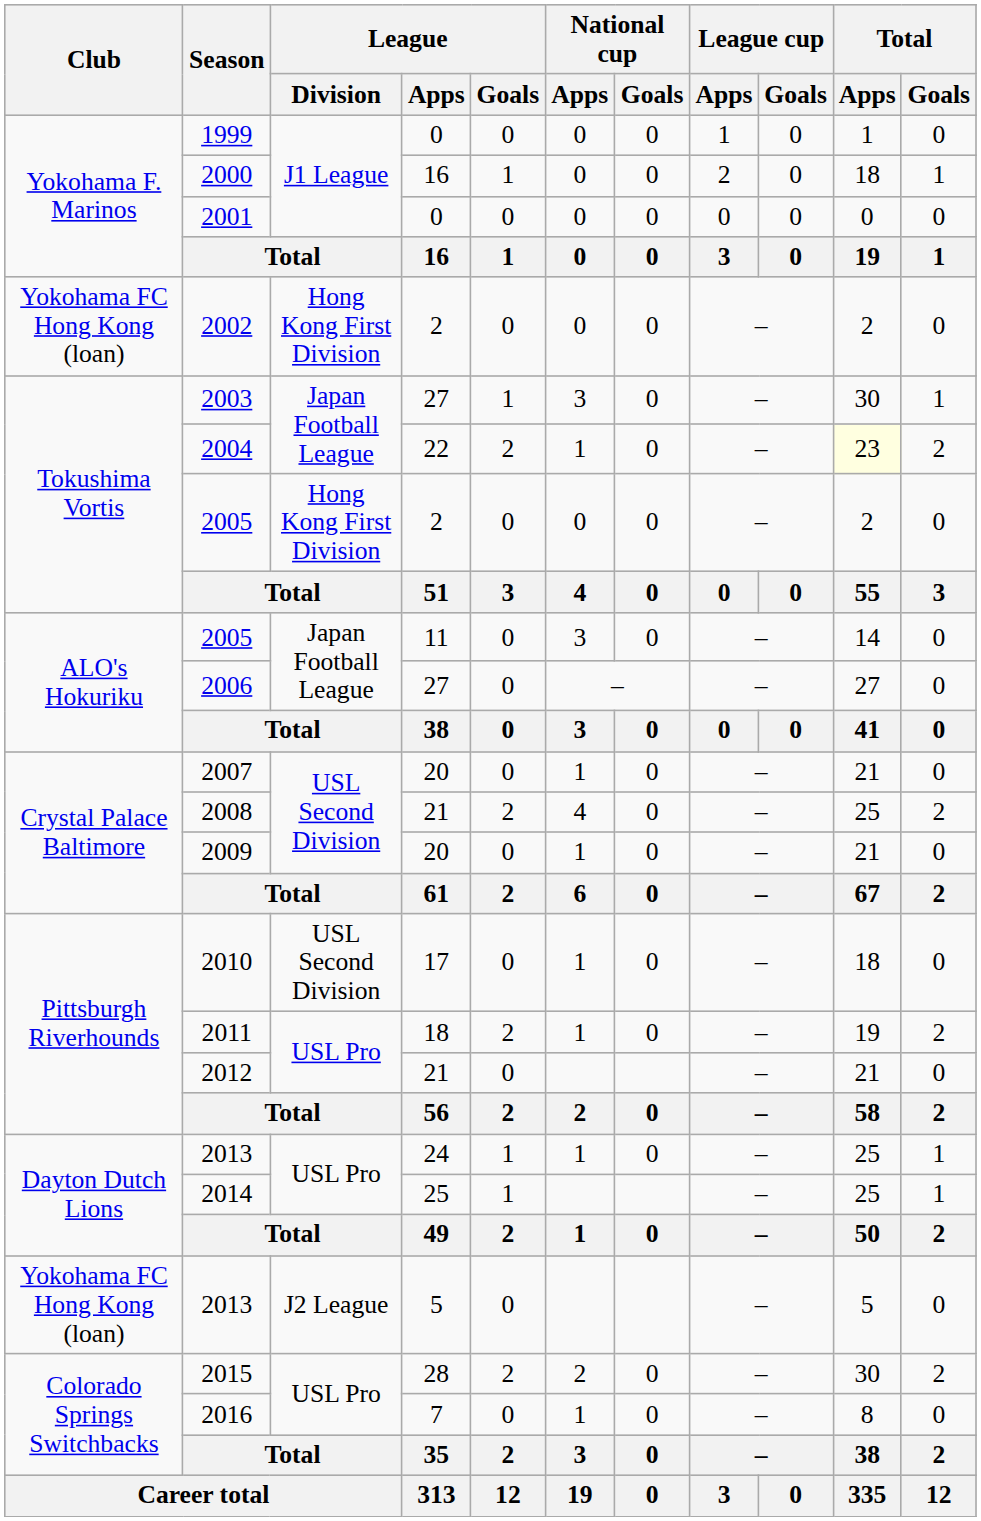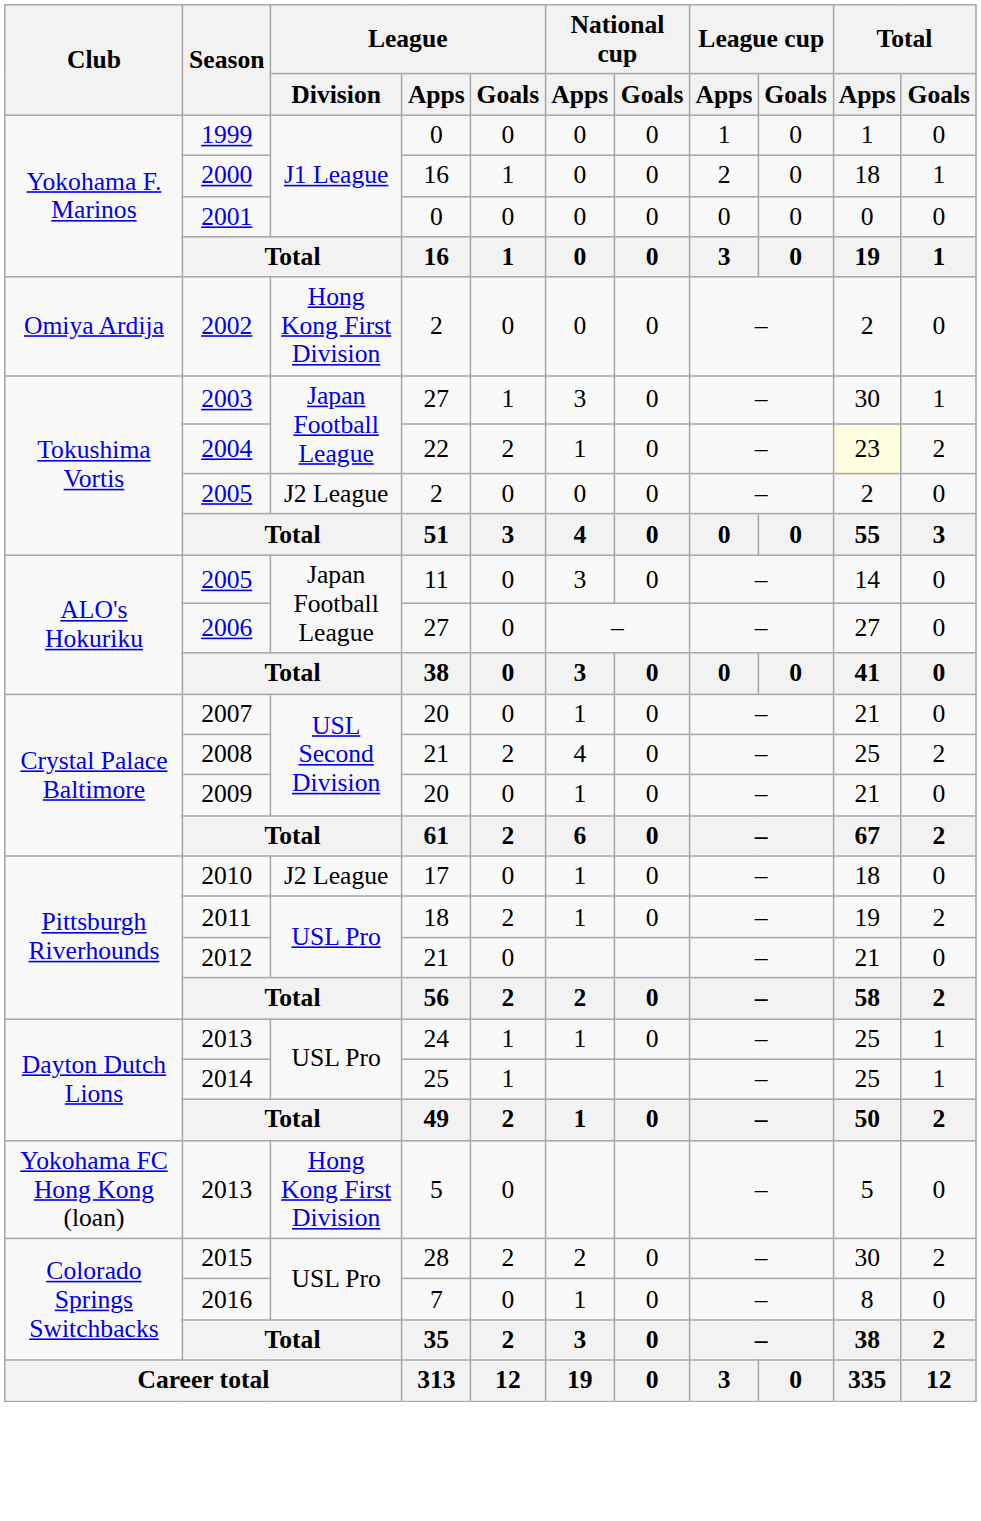 <table class="wikitable" style="text-align:center">
 <tr>
 <th rowspan="2">Club</th>
 <th rowspan="2">Season</th>
 <th colspan="3">League</th>
 <th colspan="2">National cup</th>
 <th colspan="2">League cup</th>
 <th colspan="2">Total</th>
 </tr>
 <tr>
 <th>Division</th>
 <th>Apps</th>
 <th>Goals</th>
 <th>Apps</th>
 <th>Goals</th>
 <th>Apps</th>
 <th>Goals</th>
 <th>Apps</th>
 <th>Goals</th>
 </tr>
 <tr>
 <td rowspan="4"><a href='#'>Yokohama F. Marinos</a></td>
 <td><a href='#'>1999</a></td>
 <td rowspan="3"><a href='#'>J1 League</a></td>
 <td>0</td>
 <td>0</td>
 <td>0</td>
 <td>0</td>
 <td>1</td>
 <td>0</td>
 <td>1</td>
 <td>0</td>
 </tr>
 <tr>
 <td><a href='#'>2000</a></td>
 <td>16</td>
 <td>1</td>
 <td>0</td>
 <td>0</td>
 <td>2</td>
 <td>0</td>
 <td>18</td>
 <td>1</td>
 </tr>
 <tr>
 <td><a href='#'>2001</a></td>
 <td>0</td>
 <td>0</td>
 <td>0</td>
 <td>0</td>
 <td>0</td>
 <td>0</td>
 <td>0</td>
 <td>0</td>
 </tr>
 <tr>
 <th colspan="2">Total</th>
 <th>16</th>
 <th>1</th>
 <th>0</th>
 <th>0</th>
 <th>3</th>
 <th>0</th>
 <th>19</th>
 <th>1</th>
 </tr>
 <tr>
-<td><a href='#'>Yokohama FC Hong Kong</a> (loan)</td>
+<td><a href='#'>Omiya Ardija</a></td>
 <td><a href='#'>2002</a></td>
 <td><a href='#'>Hong Kong First Division</a></td>
 <td>2</td>
 <td>0</td>
 <td>0</td>
 <td>0</td>
 <td colspan="2">–</td>
 <td>2</td>
 <td>0</td>
 </tr>
 <tr>
 <td rowspan="4"><a href='#'>Tokushima Vortis</a></td>
 <td><a href='#'>2003</a></td>
 <td rowspan="2"><a href='#'>Japan Football League</a></td>
 <td>27</td>
 <td>1</td>
 <td>3</td>
 <td>0</td>
 <td colspan="2">–</td>
 <td>30</td>
 <td>1</td>
 </tr>
 <tr>
 <td><a href='#'>2004</a></td>
 <td>22</td>
 <td>2</td>
 <td>1</td>
 <td>0</td>
 <td colspan="2">–</td>
 <td style="background: lightyellow;">23</td>
 <td>2</td>
 </tr>
 <tr>
 <td><a href='#'>2005</a></td>
-<td><a href='#'>Hong Kong First Division</a></td>
+<td>J2 League</td>
 <td>2</td>
 <td>0</td>
 <td>0</td>
 <td>0</td>
 <td colspan="2">–</td>
 <td>2</td>
 <td>0</td>
 </tr>
 <tr>
 <th colspan="2">Total</th>
 <th>51</th>
 <th>3</th>
 <th>4</th>
 <th>0</th>
 <th>0</th>
 <th>0</th>
 <th>55</th>
 <th>3</th>
 </tr>
 <tr>
 <td rowspan="3"><a href='#'>ALO's Hokuriku</a></td>
 <td><a href='#'>2005</a></td>
 <td rowspan="2">Japan Football League</td>
 <td>11</td>
 <td>0</td>
 <td>3</td>
 <td>0</td>
 <td colspan="2">–</td>
 <td>14</td>
 <td>0</td>
 </tr>
 <tr>
 <td><a href='#'>2006</a></td>
 <td>27</td>
 <td>0</td>
 <td colspan="2">–</td>
 <td colspan="2">–</td>
 <td>27</td>
 <td>0</td>
 </tr>
 <tr>
 <th colspan="2">Total</th>
 <th>38</th>
 <th>0</th>
 <th>3</th>
 <th>0</th>
 <th>0</th>
 <th>0</th>
 <th>41</th>
 <th>0</th>
 </tr>
 <tr>
 <td rowspan="4"><a href='#'>Crystal Palace Baltimore</a></td>
 <td>2007</td>
 <td rowspan="3"><a href='#'>USL Second Division</a></td>
 <td>20</td>
 <td>0</td>
 <td>1</td>
 <td>0</td>
 <td colspan="2">–</td>
 <td>21</td>
 <td>0</td>
 </tr>
 <tr>
 <td>2008</td>
 <td>21</td>
 <td>2</td>
 <td>4</td>
 <td>0</td>
 <td colspan="2">–</td>
 <td>25</td>
 <td>2</td>
 </tr>
 <tr>
 <td>2009</td>
 <td>20</td>
 <td>0</td>
 <td>1</td>
 <td>0</td>
 <td colspan="2">–</td>
 <td>21</td>
 <td>0</td>
 </tr>
 <tr>
 <th colspan="2">Total</th>
 <th>61</th>
 <th>2</th>
 <th>6</th>
 <th>0</th>
 <th colspan="2">–</th>
 <th>67</th>
 <th>2</th>
 </tr>
 <tr>
 <td rowspan="4"><a href='#'>Pittsburgh Riverhounds</a></td>
 <td>2010</td>
-<td>USL Second Division</td>
+<td>J2 League</td>
 <td>17</td>
 <td>0</td>
 <td>1</td>
 <td>0</td>
 <td colspan="2">–</td>
 <td>18</td>
 <td>0</td>
 </tr>
 <tr>
 <td>2011</td>
 <td rowspan="2"><a href='#'>USL Pro</a></td>
 <td>18</td>
 <td>2</td>
 <td>1</td>
 <td>0</td>
 <td colspan="2">–</td>
 <td>19</td>
 <td>2</td>
 </tr>
 <tr>
 <td>2012</td>
 <td>21</td>
 <td>0</td>
 <td></td>
 <td></td>
 <td colspan="2">–</td>
 <td>21</td>
 <td>0</td>
 </tr>
 <tr>
 <th colspan="2">Total</th>
 <th>56</th>
 <th>2</th>
 <th>2</th>
 <th>0</th>
 <th colspan="2">–</th>
 <th>58</th>
 <th>2</th>
 </tr>
 <tr>
 <td rowspan="3"><a href='#'>Dayton Dutch Lions</a></td>
 <td>2013</td>
 <td rowspan="2">USL Pro</td>
 <td>24</td>
 <td>1</td>
 <td>1</td>
 <td>0</td>
 <td colspan="2">–</td>
 <td>25</td>
 <td>1</td>
 </tr>
 <tr>
 <td>2014</td>
 <td>25</td>
 <td>1</td>
 <td></td>
 <td></td>
 <td colspan="2">–</td>
 <td>25</td>
 <td>1</td>
 </tr>
 <tr>
 <th colspan="2">Total</th>
 <th>49</th>
 <th>2</th>
 <th>1</th>
 <th>0</th>
 <th colspan="2">–</th>
 <th>50</th>
 <th>2</th>
 </tr>
 <tr>
 <td><a href='#'>Yokohama FC Hong Kong</a> (loan)</td>
 <td>2013</td>
-<td>J2 League</td>
+<td><a href='#'>Hong Kong First Division</a></td>
 <td>5</td>
 <td>0</td>
 <td></td>
 <td></td>
 <td colspan="2">–</td>
 <td>5</td>
 <td>0</td>
 </tr>
 <tr>
 <td rowspan="3"><a href='#'>Colorado Springs Switchbacks</a></td>
 <td>2015</td>
 <td rowspan="2">USL Pro</td>
 <td>28</td>
 <td>2</td>
 <td>2</td>
 <td>0</td>
 <td colspan="2">–</td>
 <td>30</td>
 <td>2</td>
 </tr>
 <tr>
 <td>2016</td>
 <td>7</td>
 <td>0</td>
 <td>1</td>
 <td>0</td>
 <td colspan="2">–</td>
 <td>8</td>
 <td>0</td>
 </tr>
 <tr>
 <th colspan="2">Total</th>
 <th>35</th>
 <th>2</th>
 <th>3</th>
 <th>0</th>
 <th colspan="2">–</th>
 <th>38</th>
 <th>2</th>
 </tr>
 <tr>
 <th colspan="3">Career total</th>
 <th>313</th>
 <th>12</th>
 <th>19</th>
 <th>0</th>
 <th>3</th>
 <th>0</th>
 <th>335</th>
 <th>12</th>
 </tr>
 </table>
